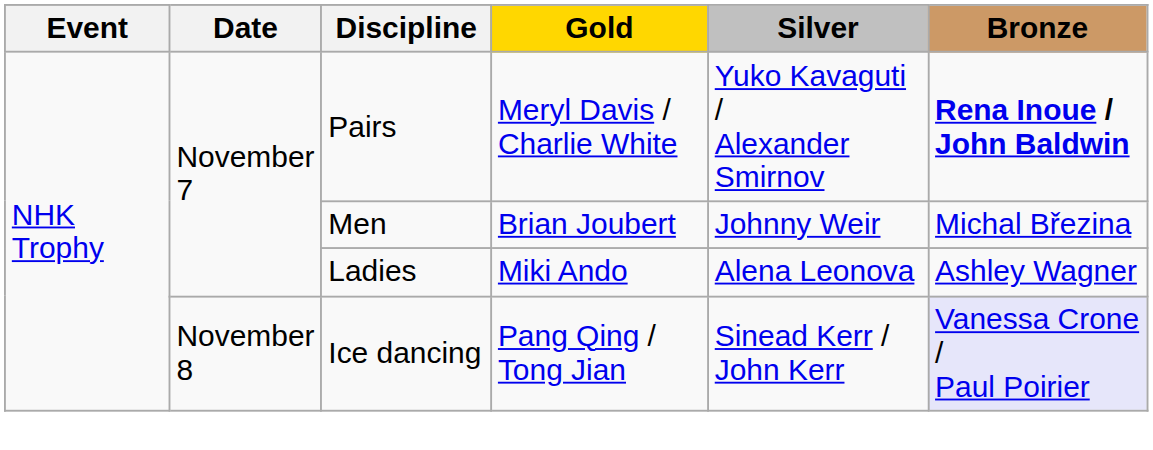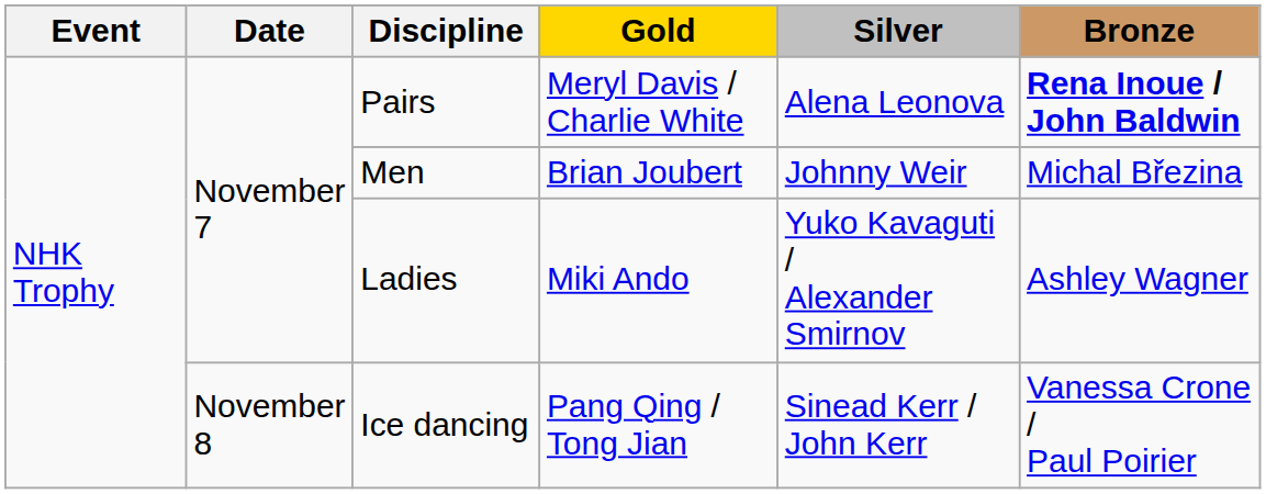 <table class="wikitable" width="98%">
 <tr>
 <th width="15%">Event</th>
 <th width="10%">Date</th>
 <th width="15%">Discipline</th>
 <td width = "20%" align="center" bgcolor="gold"><strong>Gold</strong></td>
 <td width = "20%" align="center" bgcolor="silver"><strong>Silver</strong></td>
 <td width = "20%" align="center" bgcolor="cc9966"><strong>Bronze</strong></td>
 </tr>
 <tr>
 <td rowspan="4"> <a href='#'>NHK Trophy</a></td>
 <td rowspan="3">November 7</td>
 <td>Pairs</td>
 <td> <a href='#'>Meryl Davis</a> / <br> <a href='#'>Charlie White</a></td>
-<td> <a href='#'>Yuko Kavaguti</a> / <br> <a href='#'>Alexander Smirnov</a></td>
+<td> <a href='#'>Alena Leonova</a></td>
 <td><strong> <a href='#'>Rena Inoue</a> / <br> <a href='#'>John Baldwin</a></strong></td>
 </tr>
 <tr>
 <td>Men</td>
 <td> <a href='#'>Brian Joubert</a></td>
 <td> <a href='#'>Johnny Weir</a></td>
 <td> <a href='#'>Michal Březina</a></td>
 </tr>
 <tr>
 <td>Ladies</td>
 <td> <a href='#'>Miki Ando</a></td>
-<td> <a href='#'>Alena Leonova</a></td>
+<td> <a href='#'>Yuko Kavaguti</a> / <br> <a href='#'>Alexander Smirnov</a></td>
 <td> <a href='#'>Ashley Wagner</a></td>
 </tr>
 <tr>
 <td>November 8</td>
 <td>Ice dancing</td>
 <td> <a href='#'>Pang Qing</a> / <br> <a href='#'>Tong Jian</a></td>
 <td> <a href='#'>Sinead Kerr</a> / <br> <a href='#'>John Kerr</a></td>
-<td style="background: lavender;"> <a href='#'>Vanessa Crone</a> / <br> <a href='#'>Paul Poirier</a></td>
+<td> <a href='#'>Vanessa Crone</a> / <br> <a href='#'>Paul Poirier</a></td>
 </tr>
 </table>
